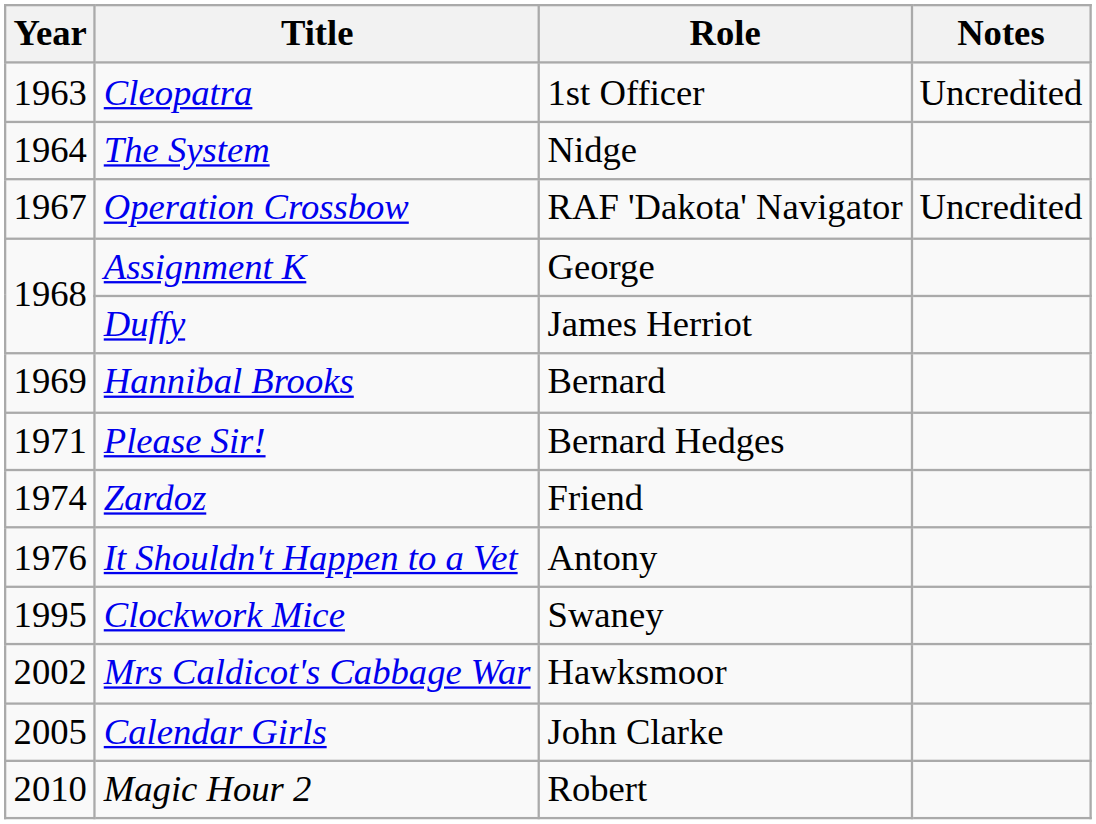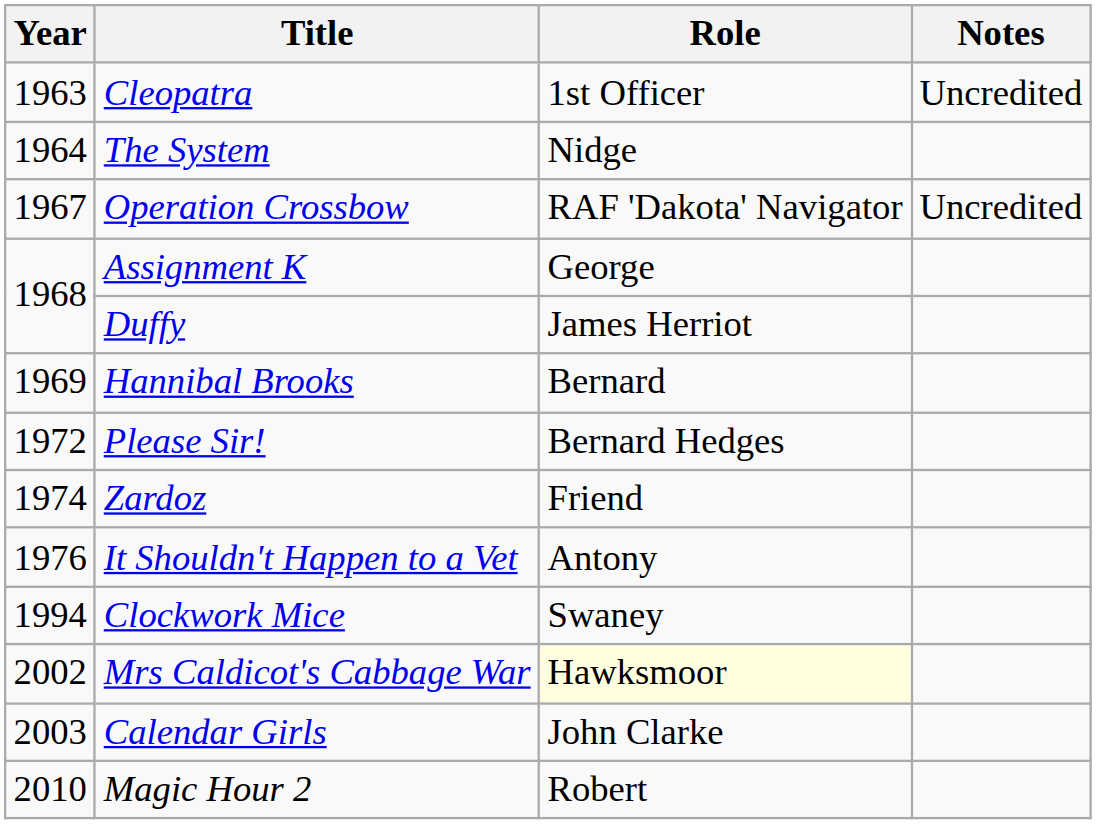 <table class="wikitable">
 <tr>
 <th>Year</th>
 <th>Title</th>
 <th>Role</th>
 <th>Notes</th>
 </tr>
 <tr>
 <td>1963</td>
 <td><em><a href='#'>Cleopatra</a></em></td>
 <td>1st Officer</td>
 <td>Uncredited</td>
 </tr>
 <tr>
 <td>1964</td>
 <td><em><a href='#'>The System</a></em></td>
 <td>Nidge</td>
 <td></td>
 </tr>
 <tr>
 <td>1967</td>
 <td><em><a href='#'>Operation Crossbow</a></em></td>
 <td>RAF 'Dakota' Navigator</td>
 <td>Uncredited</td>
 </tr>
 <tr>
 <td rowspan="2">1968</td>
 <td><em><a href='#'>Assignment K</a></em></td>
 <td>George</td>
 <td></td>
 </tr>
 <tr>
 <td><em><a href='#'>Duffy</a></em></td>
 <td>James Herriot</td>
 <td></td>
 </tr>
 <tr>
 <td>1969</td>
 <td><em><a href='#'>Hannibal Brooks</a></em></td>
 <td>Bernard</td>
 <td></td>
 </tr>
 <tr>
-<td>1971</td>
+<td>1972</td>
 <td><em><a href='#'>Please Sir!</a></em></td>
 <td>Bernard Hedges</td>
 <td></td>
 </tr>
 <tr>
 <td>1974</td>
 <td><em><a href='#'>Zardoz</a></em></td>
 <td>Friend</td>
 <td></td>
 </tr>
 <tr>
 <td>1976</td>
 <td><em><a href='#'>It Shouldn't Happen to a Vet</a></em></td>
 <td>Antony</td>
 <td></td>
 </tr>
 <tr>
-<td>1995</td>
+<td>1994</td>
 <td><em><a href='#'>Clockwork Mice</a></em></td>
 <td>Swaney</td>
 <td></td>
 </tr>
 <tr>
 <td>2002</td>
 <td><em><a href='#'>Mrs Caldicot's Cabbage War</a></em></td>
-<td>Hawksmoor</td>
+<td style="background: lightyellow;">Hawksmoor</td>
 <td></td>
 </tr>
 <tr>
-<td>2005</td>
+<td>2003</td>
 <td><em><a href='#'>Calendar Girls</a></em></td>
 <td>John Clarke</td>
 <td></td>
 </tr>
 <tr>
 <td>2010</td>
 <td><em>Magic Hour 2</em></td>
 <td>Robert</td>
 <td></td>
 </tr>
 </table>
